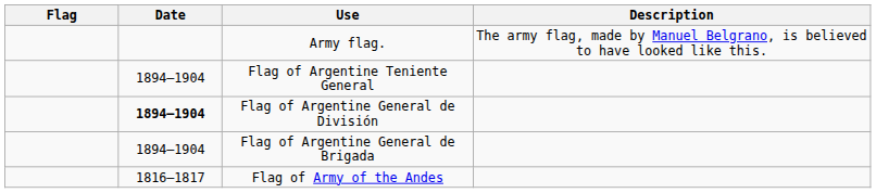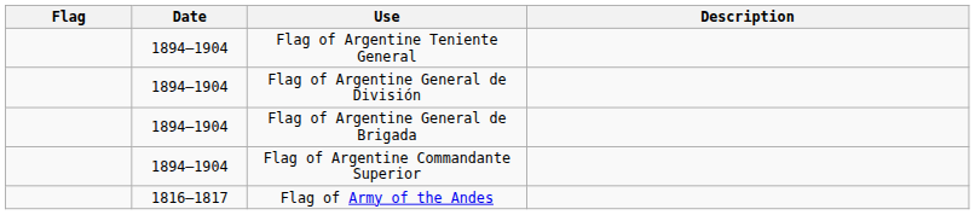 <table class="wikitable" style="background:#f9f9f9; text-align:center">
 <tr>
 <th width="110">Flag</th>
 <th width="100">Date</th>
 <th width="250">Use</th>
 <th width="400">Description</th>
 </tr>
 <tr>
 <td></td>
-<td></td>
-<td>Army flag.</td>
-<td>The army flag, made by <a href='#'>Manuel Belgrano</a>, is believed to have looked like this.</td>
-</tr>
-<tr>
-<td></td>
 <td>1894–1904</td>
 <td>Flag of Argentine Teniente General</td>
 <td></td>
 </tr>
 <tr>
 <td></td>
-<td><strong>1894–1904</strong></td>
+<td>1894–1904</td>
 <td>Flag of Argentine General de División</td>
 <td></td>
 </tr>
 <tr>
 <td></td>
 <td>1894–1904</td>
 <td>Flag of Argentine General de Brigada</td>
 <td></td>
 </tr>
 <tr>
 <td></td>
+<td>1894–1904</td>
+<td>Flag of Argentine Commandante Superior</td>
+<td></td>
+</tr>
+<tr>
+<td></td>
 <td>1816–1817</td>
 <td>Flag of <a href='#'>Army of the Andes</a></td>
 <td></td>
 </tr>
 </table>
